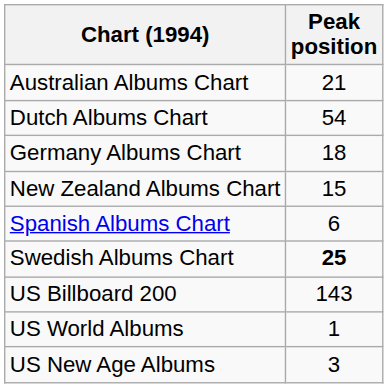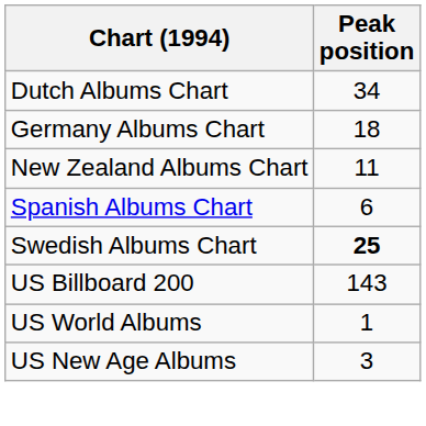 <table class="wikitable sortable">
 <tr>
 <th align="left">Chart (1994)</th>
 <th style="text-align:center;">Peak<br>position</th>
 </tr>
 <tr>
-<td align="left">Australian Albums Chart</td>
-<td style="text-align:center;">21</td>
-</tr>
-<tr>
 <td align="left">Dutch Albums Chart</td>
-<td style="text-align:center;">54</td>
+<td style="text-align:center;">34</td>
 </tr>
 <tr>
 <td align="left">Germany Albums Chart</td>
 <td style="text-align:center;">18</td>
 </tr>
 <tr>
 <td align="left">New Zealand Albums Chart</td>
-<td style="text-align:center;">15</td>
+<td style="text-align:center;">11</td>
 </tr>
 <tr>
 <td><a href='#'>Spanish Albums Chart</a></td>
 <td style="text-align:center;">6</td>
 </tr>
 <tr>
 <td align="left">Swedish Albums Chart</td>
 <td style="text-align:center;"><strong>25</strong></td>
 </tr>
 <tr>
 <td align="left">US Billboard 200</td>
 <td style="text-align:center;">143</td>
 </tr>
 <tr>
 <td align="left">US World Albums</td>
 <td style="text-align:center;">1</td>
 </tr>
 <tr>
 <td align="left">US New Age Albums</td>
 <td style="text-align:center;">3</td>
 </tr>
 </table>
